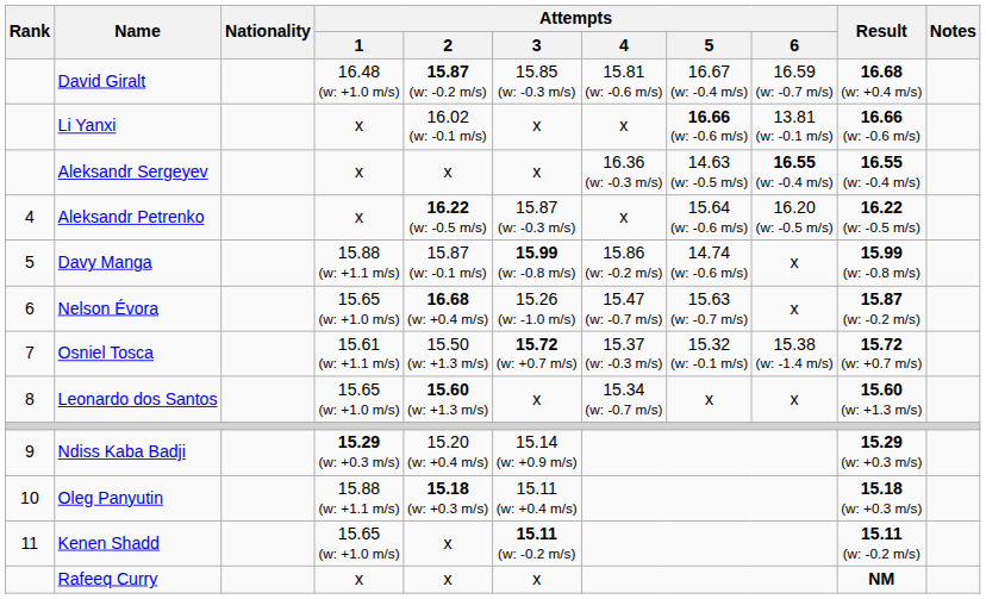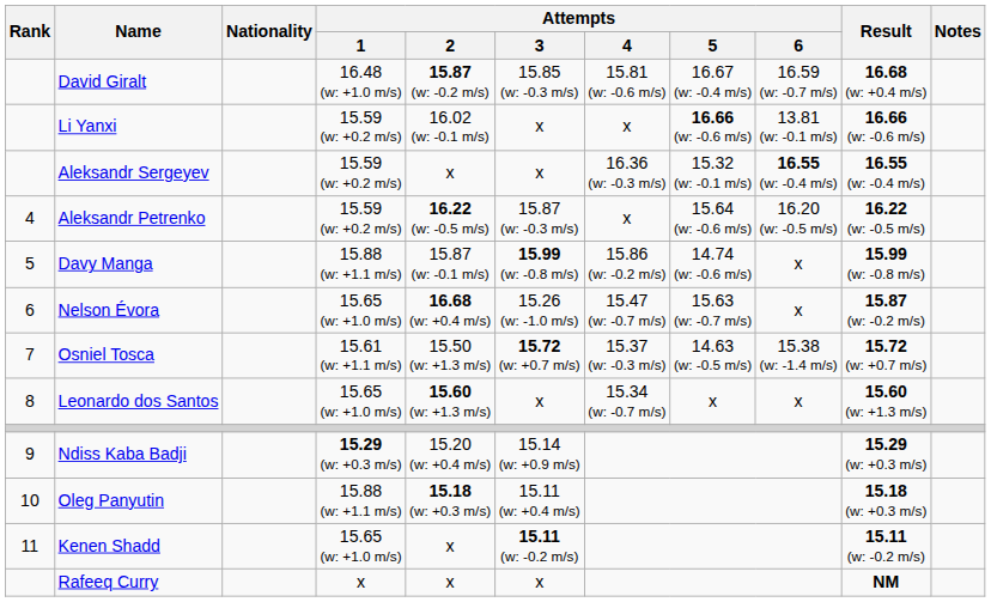 <table class="wikitable sortable" style="text-align:center">
 <tr>
 <th rowspan=2>Rank</th>
 <th rowspan=2>Name</th>
 <th rowspan=2>Nationality</th>
 <th colspan=6>Attempts</th>
 <th rowspan=2>Result</th>
 <th rowspan=2>Notes</th>
 </tr>
 <tr>
 <th>1</th>
 <th>2</th>
 <th>3</th>
 <th>4</th>
 <th>5</th>
 <th>6</th>
 </tr>
 <tr>
 <td></td>
 <td align=left><a href='#'>David Giralt</a></td>
 <td align=left></td>
 <td>16.48<br><small>(w: +1.0 m/s)</small></td>
 <td><strong>15.87</strong><br><small>(w: -0.2 m/s)</small></td>
 <td>15.85<br><small>(w: -0.3 m/s)</small></td>
 <td>15.81<br><small>(w: -0.6 m/s)</small></td>
 <td>16.67<br><small>(w: -0.4 m/s)</small></td>
 <td>16.59<br><small>(w: -0.7 m/s)</small></td>
 <td><strong>16.68</strong> <br><small>(w: +0.4 m/s)</small></td>
 <td></td>
 </tr>
 <tr>
 <td></td>
 <td align=left><a href='#'>Li Yanxi</a></td>
 <td align=left></td>
-<td>x</td>
+<td>15.59<br><small>(w: +0.2 m/s)</small></td>
 <td>16.02<br><small>(w: -0.1 m/s)</small></td>
 <td>x</td>
 <td>x</td>
 <td><strong>16.66</strong><br><small>(w: -0.6 m/s)</small></td>
 <td>13.81<br><small>(w: -0.1 m/s)</small></td>
 <td><strong>16.66</strong> <br><small>(w: -0.6 m/s)</small></td>
 <td></td>
 </tr>
 <tr>
 <td></td>
 <td align=left><a href='#'>Aleksandr Sergeyev</a></td>
 <td align=left></td>
-<td>x</td>
+<td>15.59<br><small>(w: +0.2 m/s)</small></td>
 <td>x</td>
 <td>x</td>
 <td>16.36<br><small>(w: -0.3 m/s)</small></td>
-<td>14.63<br><small>(w: -0.5 m/s)</small></td>
+<td>15.32<br><small>(w: -0.1 m/s)</small></td>
 <td><strong>16.55</strong><br><small>(w: -0.4 m/s)</small></td>
 <td><strong>16.55</strong> <br><small>(w: -0.4 m/s)</small></td>
 <td></td>
 </tr>
 <tr>
 <td>4</td>
 <td align=left><a href='#'>Aleksandr Petrenko</a></td>
 <td align=left></td>
-<td>x</td>
+<td>15.59<br><small>(w: +0.2 m/s)</small></td>
 <td><strong>16.22</strong><br><small>(w: -0.5 m/s)</small></td>
 <td>15.87<br><small>(w: -0.3 m/s)</small></td>
 <td>x</td>
 <td>15.64<br><small>(w: -0.6 m/s)</small></td>
 <td>16.20<br><small>(w: -0.5 m/s)</small></td>
 <td><strong>16.22</strong> <br><small>(w: -0.5 m/s)</small></td>
 <td></td>
 </tr>
 <tr>
 <td>5</td>
 <td align=left><a href='#'>Davy Manga</a></td>
 <td align=left></td>
 <td>15.88<br><small>(w: +1.1 m/s)</small></td>
 <td>15.87<br><small>(w: -0.1 m/s)</small></td>
 <td><strong>15.99</strong><br><small>(w: -0.8 m/s)</small></td>
 <td>15.86<br><small>(w: -0.2 m/s)</small></td>
 <td>14.74<br><small>(w: -0.6 m/s)</small></td>
 <td>x</td>
 <td><strong>15.99</strong> <br><small>(w: -0.8 m/s)</small></td>
 <td></td>
 </tr>
 <tr>
 <td>6</td>
 <td align=left><a href='#'>Nelson Évora</a></td>
 <td align=left></td>
 <td>15.65<br><small>(w: +1.0 m/s)</small></td>
 <td><strong>16.68</strong><br><small>(w: +0.4 m/s)</small></td>
 <td>15.26<br><small>(w: -1.0 m/s)</small></td>
 <td>15.47<br><small>(w: -0.7 m/s)</small></td>
 <td>15.63<br><small>(w: -0.7 m/s)</small></td>
 <td>x</td>
 <td><strong>15.87</strong> <br><small>(w: -0.2 m/s)</small></td>
 <td></td>
 </tr>
 <tr>
 <td>7</td>
 <td align=left><a href='#'>Osniel Tosca</a></td>
 <td align=left></td>
 <td>15.61<br><small>(w: +1.1 m/s)</small></td>
 <td>15.50<br><small>(w: +1.3 m/s)</small></td>
 <td><strong>15.72</strong><br><small>(w: +0.7 m/s)</small></td>
 <td>15.37<br><small>(w: -0.3 m/s)</small></td>
-<td>15.32<br><small>(w: -0.1 m/s)</small></td>
+<td>14.63<br><small>(w: -0.5 m/s)</small></td>
 <td>15.38<br><small>(w: -1.4 m/s)</small></td>
 <td><strong>15.72</strong> <br><small>(w: +0.7 m/s)</small></td>
 <td></td>
 </tr>
 <tr>
 <td>8</td>
 <td align=left><a href='#'>Leonardo dos Santos</a></td>
 <td align=left></td>
 <td>15.65<br><small>(w: +1.0 m/s)</small></td>
 <td><strong>15.60</strong><br><small>(w: +1.3 m/s)</small></td>
 <td>x</td>
 <td>15.34<br><small>(w: -0.7 m/s)</small></td>
 <td>x</td>
 <td>x</td>
 <td><strong>15.60</strong> <br><small>(w: +1.3 m/s)</small></td>
 <td></td>
 </tr>
 <tr>
 <td colspan=11 bgcolor=lightgray></td>
 </tr>
 <tr>
 <td>9</td>
 <td align=left><a href='#'>Ndiss Kaba Badji</a></td>
 <td align=left></td>
 <td><strong>15.29</strong><br><small>(w: +0.3 m/s)</small></td>
 <td>15.20<br><small>(w: +0.4 m/s)</small></td>
 <td>15.14<br><small>(w: +0.9 m/s)</small></td>
 <td colspan=3></td>
 <td><strong>15.29</strong> <br><small>(w: +0.3 m/s)</small></td>
 <td></td>
 </tr>
 <tr>
 <td>10</td>
 <td align=left><a href='#'>Oleg Panyutin</a></td>
 <td align=left></td>
 <td>15.88<br><small>(w: +1.1 m/s)</small></td>
 <td><strong>15.18</strong><br><small>(w: +0.3 m/s)</small></td>
 <td>15.11<br><small>(w: +0.4 m/s)</small></td>
 <td colspan=3></td>
 <td><strong>15.18</strong> <br><small>(w: +0.3 m/s)</small></td>
 <td></td>
 </tr>
 <tr>
 <td>11</td>
 <td align=left><a href='#'>Kenen Shadd</a></td>
 <td align=left></td>
 <td>15.65<br><small>(w: +1.0 m/s)</small></td>
 <td>x</td>
 <td><strong>15.11</strong><br><small>(w: -0.2 m/s)</small></td>
 <td colspan=3></td>
 <td><strong>15.11</strong> <br><small>(w: -0.2 m/s)</small></td>
 <td></td>
 </tr>
 <tr>
 <td></td>
 <td align=left><a href='#'>Rafeeq Curry</a></td>
 <td align=left></td>
 <td>x</td>
 <td>x</td>
 <td>x</td>
 <td colspan=3></td>
 <td><strong>NM</strong></td>
 <td></td>
 </tr>
 </table>
